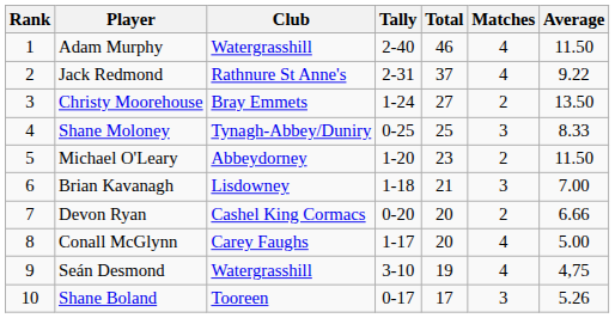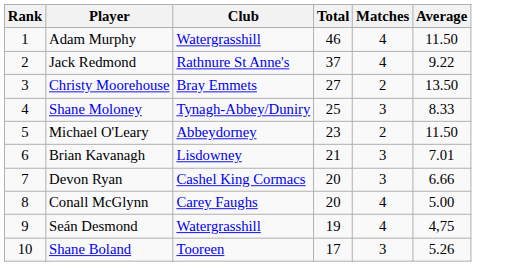 <table class="wikitable">
 <tr>
 <th>Rank</th>
 <th>Player</th>
 <th>Club</th>
-<th>Tally</th>
 <th>Total</th>
 <th>Matches</th>
 <th>Average</th>
 </tr>
 <tr>
 <td rowspan="1" style="text-align:center;">1</td>
 <td>Adam Murphy</td>
 <td><a href='#'>Watergrasshill</a></td>
-<td align=center>2-40</td>
 <td align=center>46</td>
 <td align=center>4</td>
 <td align=center>11.50</td>
 </tr>
 <tr>
 <td rowspan="1" style="text-align:center;">2</td>
 <td>Jack Redmond</td>
 <td><a href='#'>Rathnure St Anne's</a></td>
-<td align=center>2-31</td>
 <td align=center>37</td>
 <td align=center>4</td>
 <td align=center>9.22</td>
 </tr>
 <tr>
 <td rowspan="1" style="text-align:center;">3</td>
 <td><a href='#'>Christy Moorehouse</a></td>
 <td><a href='#'>Bray Emmets</a></td>
-<td align=center>1-24</td>
 <td align=center>27</td>
 <td align=center>2</td>
 <td align=center>13.50</td>
 </tr>
 <tr>
 <td rowspan="1" style="text-align:center;">4</td>
 <td><a href='#'>Shane Moloney</a></td>
 <td><a href='#'>Tynagh-Abbey/Duniry</a></td>
-<td align=center>0-25</td>
 <td align=center>25</td>
 <td align=center>3</td>
 <td align=center>8.33</td>
 </tr>
 <tr>
 <td rowspan="1" style="text-align:center;">5</td>
 <td>Michael O'Leary</td>
 <td><a href='#'>Abbeydorney</a></td>
-<td align=center>1-20</td>
 <td align=center>23</td>
 <td align=center>2</td>
 <td align=center>11.50</td>
 </tr>
 <tr>
 <td rowspan="1" style="text-align:center;">6</td>
 <td>Brian Kavanagh</td>
 <td><a href='#'>Lisdowney</a></td>
-<td align=center>1-18</td>
 <td align=center>21</td>
 <td align=center>3</td>
-<td align=center>7.00</td>
+<td align=center>7.01</td>
 </tr>
 <tr>
 <td rowspan="1" style="text-align:center;">7</td>
 <td>Devon Ryan</td>
 <td><a href='#'>Cashel King Cormacs</a></td>
-<td align=center>0-20</td>
 <td align=center>20</td>
-<td align=center>2</td>
+<td align=center>3</td>
 <td align=center>6.66</td>
 </tr>
 <tr>
 <td rowspan="1" style="text-align:center;">8</td>
 <td>Conall McGlynn</td>
 <td><a href='#'>Carey Faughs</a></td>
-<td align=center>1-17</td>
 <td align=center>20</td>
 <td align=center>4</td>
 <td align=center>5.00</td>
 </tr>
 <tr>
 <td rowspan="1" style="text-align:center;">9</td>
 <td>Seán Desmond</td>
 <td><a href='#'>Watergrasshill</a></td>
-<td align=center>3-10</td>
 <td align=center>19</td>
 <td align=center>4</td>
 <td align=center>4,75</td>
 </tr>
 <tr>
 <td rowspan="1" style="text-align:center;">10</td>
 <td><a href='#'>Shane Boland</a></td>
 <td><a href='#'>Tooreen</a></td>
-<td align=center>0-17</td>
 <td align=center>17</td>
 <td align=center>3</td>
 <td align=center>5.26</td>
 </tr>
 </table>
